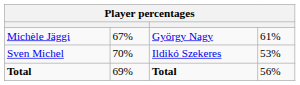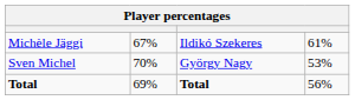 <table class="wikitable">
 <tr>
 <th colspan=4 width=400>Player percentages</th>
 </tr>
 <tr>
 <th colspan=2 width=200 style="white-space:nowrap;"></th>
 <th colspan=2 width=200 style="white-space:nowrap;"></th>
 </tr>
 <tr>
 <td><a href='#'>Michèle Jäggi</a></td>
 <td>67%</td>
-<td><a href='#'>György Nagy</a></td>
+<td><a href='#'>Ildikó Szekeres</a></td>
 <td>61%</td>
 </tr>
 <tr>
 <td><a href='#'>Sven Michel</a></td>
 <td>70%</td>
-<td><a href='#'>Ildikó Szekeres</a></td>
+<td><a href='#'>György Nagy</a></td>
 <td>53%</td>
 </tr>
 <tr>
 <td><strong>Total</strong></td>
 <td>69%</td>
 <td><strong>Total</strong></td>
 <td>56%</td>
 </tr>
 </table>
